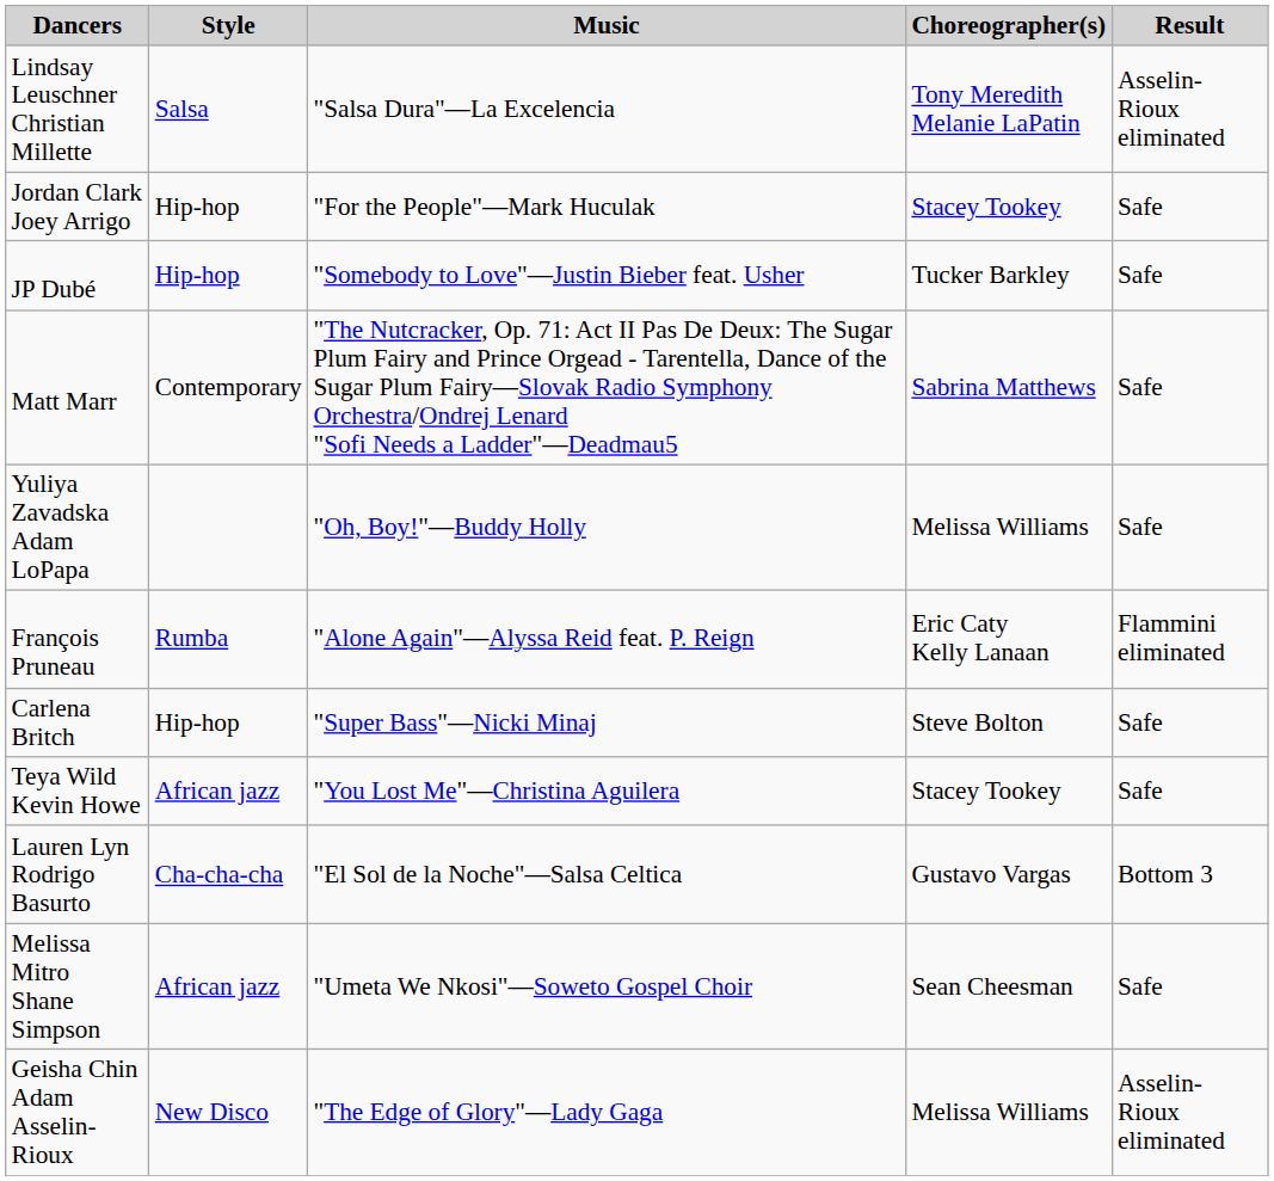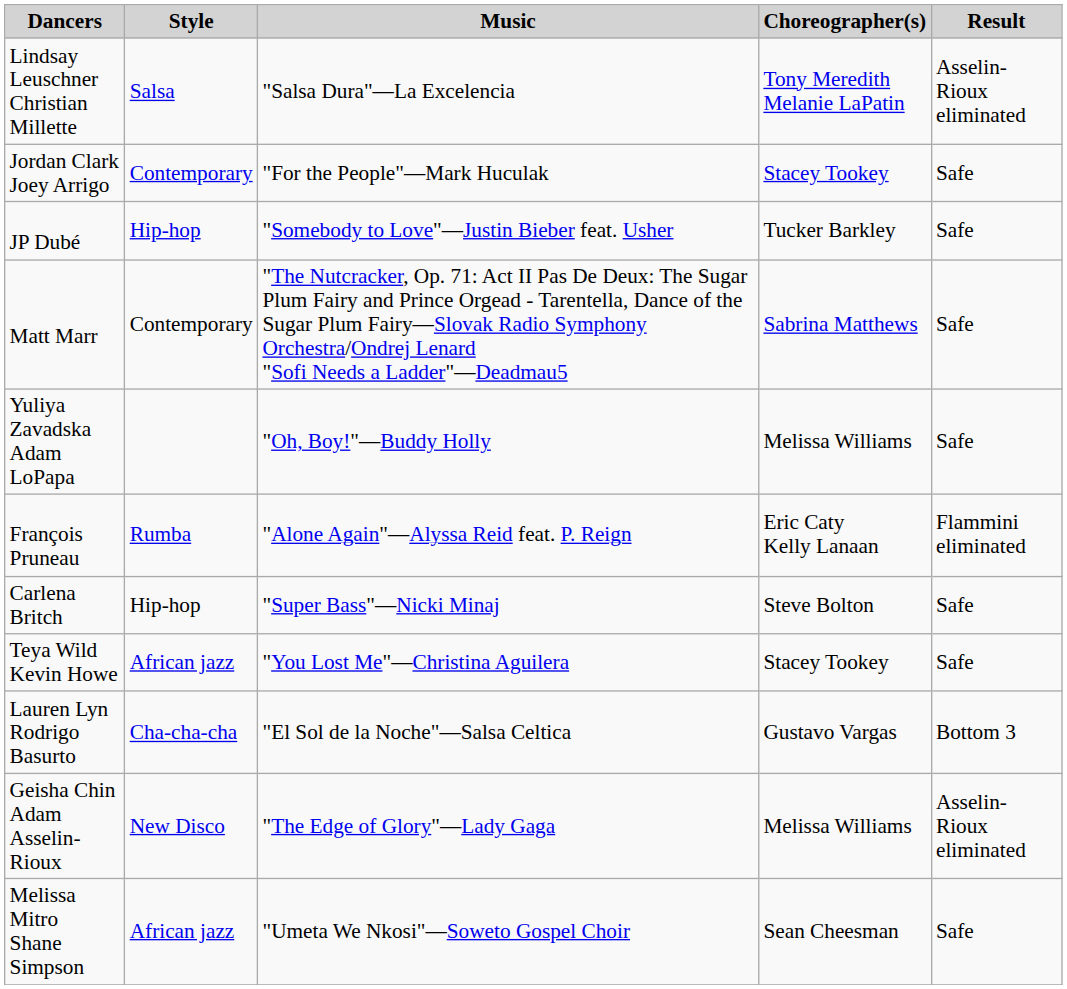 <table class="wikitable" width="90%">
 <tr bgcolor="lightgrey">
 <td align="center"><strong>Dancers</strong></td>
 <td align="center"><strong>Style</strong></td>
 <td align="center"><strong>Music</strong></td>
 <td align="center"><strong>Choreographer(s)</strong></td>
 <td align="center"><strong>Result</strong></td>
 </tr>
 <tr>
 <td>Lindsay Leuschner<br>Christian Millette</td>
 <td><a href='#'>Salsa</a></td>
 <td>"Salsa Dura"—La Excelencia</td>
 <td><a href='#'>Tony Meredith</a><br><a href='#'>Melanie LaPatin</a></td>
 <td>Asselin-Rioux eliminated</td>
 </tr>
 <tr>
 <td>Jordan Clark<br>Joey Arrigo</td>
-<td>Hip-hop</td>
+<td><a href='#'>Contemporary</a></td>
 <td>"For the People"—Mark Huculak</td>
 <td><a href='#'>Stacey Tookey</a></td>
 <td>Safe</td>
 </tr>
 <tr>
 <td><br>JP Dubé</td>
 <td><a href='#'>Hip-hop</a></td>
 <td>"<a href='#'>Somebody to Love</a>"—<a href='#'>Justin Bieber</a> feat. <a href='#'>Usher</a></td>
 <td>Tucker Barkley</td>
 <td>Safe</td>
 </tr>
 <tr>
 <td><br>Matt Marr</td>
 <td>Contemporary</td>
 <td>"<a href='#'>The Nutcracker</a>, Op. 71: Act II Pas De Deux: The Sugar Plum Fairy and Prince Orgead - Tarentella, Dance of the Sugar Plum Fairy—<a href='#'>Slovak Radio Symphony Orchestra</a>/<a href='#'>Ondrej Lenard</a><br>"<a href='#'>Sofi Needs a Ladder</a>"—<a href='#'>Deadmau5</a></td>
 <td><a href='#'>Sabrina Matthews</a></td>
 <td>Safe</td>
 </tr>
 <tr>
 <td>Yuliya Zavadska<br>Adam LoPapa</td>
 <td></td>
 <td>"<a href='#'>Oh, Boy!</a>"—<a href='#'>Buddy Holly</a></td>
 <td>Melissa Williams</td>
 <td>Safe</td>
 </tr>
 <tr>
 <td><br>François Pruneau</td>
 <td><a href='#'>Rumba</a></td>
 <td>"<a href='#'>Alone Again</a>"—<a href='#'>Alyssa Reid</a> feat. <a href='#'>P. Reign</a></td>
 <td>Eric Caty<br>Kelly Lanaan</td>
 <td>Flammini eliminated</td>
 </tr>
 <tr>
 <td>Carlena Britch<br></td>
 <td>Hip-hop</td>
 <td>"<a href='#'>Super Bass</a>"—<a href='#'>Nicki Minaj</a></td>
 <td>Steve Bolton</td>
 <td>Safe</td>
 </tr>
 <tr>
 <td>Teya Wild<br>Kevin Howe</td>
 <td><a href='#'>African jazz</a></td>
 <td>"<a href='#'>You Lost Me</a>"—<a href='#'>Christina Aguilera</a></td>
 <td>Stacey Tookey</td>
 <td>Safe</td>
 </tr>
 <tr>
 <td>Lauren Lyn<br>Rodrigo Basurto</td>
 <td><a href='#'>Cha-cha-cha</a></td>
 <td>"El Sol de la Noche"—Salsa Celtica</td>
 <td>Gustavo Vargas</td>
 <td>Bottom 3</td>
 </tr>
 <tr>
+<td>Geisha Chin<br>Adam Asselin-Rioux</td>
+<td><a href='#'>New Disco</a></td>
+<td>"<a href='#'>The Edge of Glory</a>"—<a href='#'>Lady Gaga</a></td>
+<td>Melissa Williams</td>
+<td>Asselin-Rioux eliminated</td>
+</tr>
+<tr>
 <td>Melissa Mitro<br>Shane Simpson</td>
 <td><a href='#'>African jazz</a></td>
 <td>"Umeta We Nkosi"—<a href='#'>Soweto Gospel Choir</a></td>
 <td>Sean Cheesman</td>
 <td>Safe</td>
 </tr>
-<tr>
-<td>Geisha Chin<br>Adam Asselin-Rioux</td>
-<td><a href='#'>New Disco</a></td>
-<td>"<a href='#'>The Edge of Glory</a>"—<a href='#'>Lady Gaga</a></td>
-<td>Melissa Williams</td>
-<td>Asselin-Rioux eliminated</td>
-</tr>
 </table>
